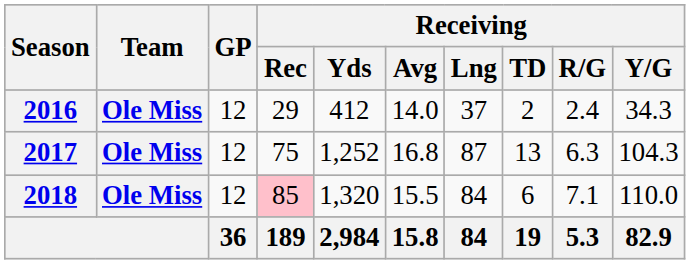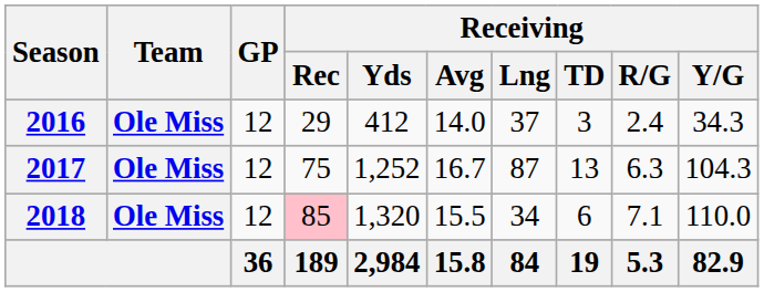 <table class=wikitable style="text-align:center;">
 <tr>
 <th rowspan="2">Season</th>
 <th rowspan="2">Team</th>
 <th rowspan="2">GP</th>
 <th colspan="7">Receiving</th>
 </tr>
 <tr>
 <th>Rec</th>
 <th>Yds</th>
 <th>Avg</th>
 <th>Lng</th>
 <th>TD</th>
 <th>R/G</th>
 <th>Y/G</th>
 </tr>
 <tr>
 <th><a href='#'>2016</a></th>
 <th><a href='#'>Ole Miss</a></th>
 <td>12</td>
 <td>29</td>
 <td>412</td>
 <td>14.0</td>
 <td>37</td>
-<td>2</td>
+<td>3</td>
 <td>2.4</td>
 <td>34.3</td>
 </tr>
 <tr>
 <th><a href='#'>2017</a></th>
 <th><a href='#'>Ole Miss</a></th>
 <td>12</td>
 <td>75</td>
 <td>1,252</td>
-<td>16.8</td>
+<td>16.7</td>
 <td>87</td>
 <td>13</td>
 <td>6.3</td>
 <td>104.3</td>
 </tr>
 <tr>
 <th><a href='#'>2018</a></th>
 <th><a href='#'>Ole Miss</a></th>
 <td>12</td>
 <td style="background: pink;">85</td>
 <td>1,320</td>
 <td>15.5</td>
-<td>84</td>
+<td>34</td>
 <td>6</td>
 <td>7.1</td>
 <td>110.0</td>
 </tr>
 <tr>
 <th colspan="2"></th>
 <th>36</th>
 <th>189</th>
 <th>2,984</th>
 <th>15.8</th>
 <th>84</th>
 <th>19</th>
 <th>5.3</th>
 <th>82.9</th>
 </tr>
 </table>
